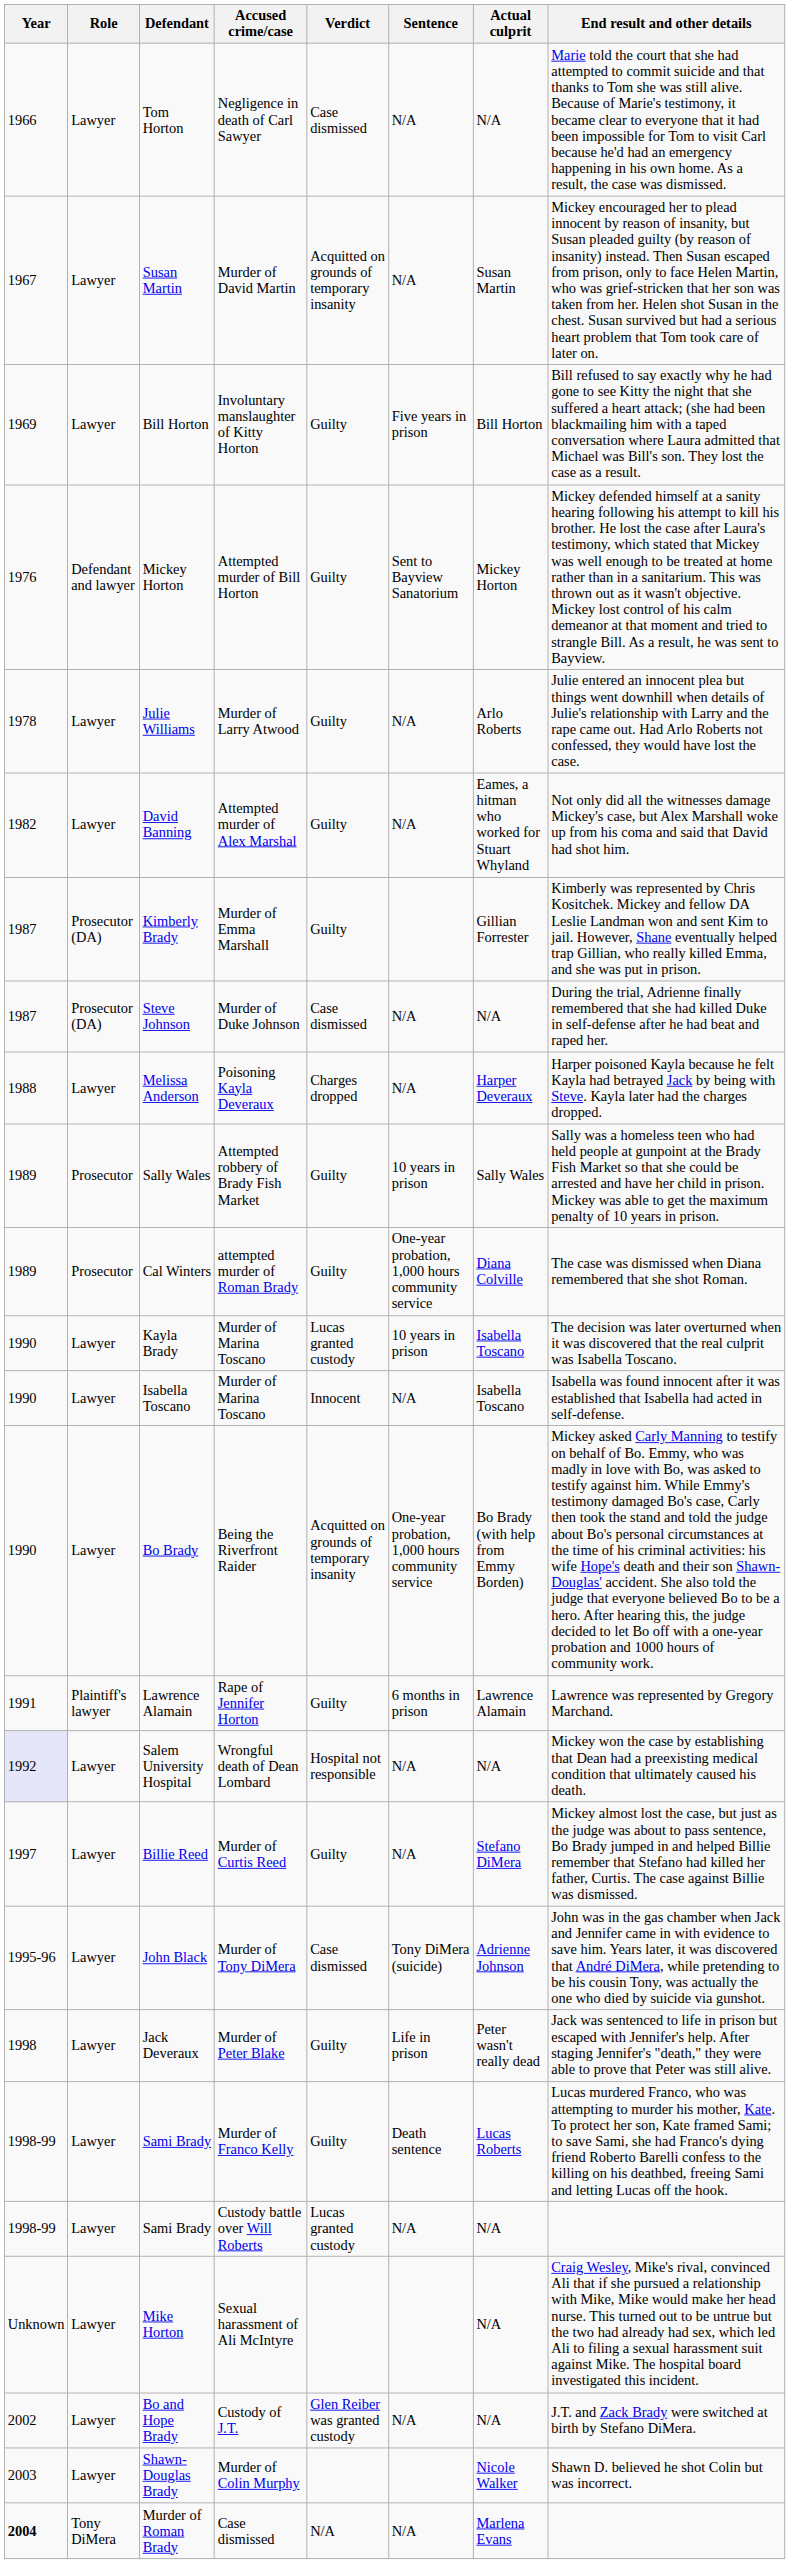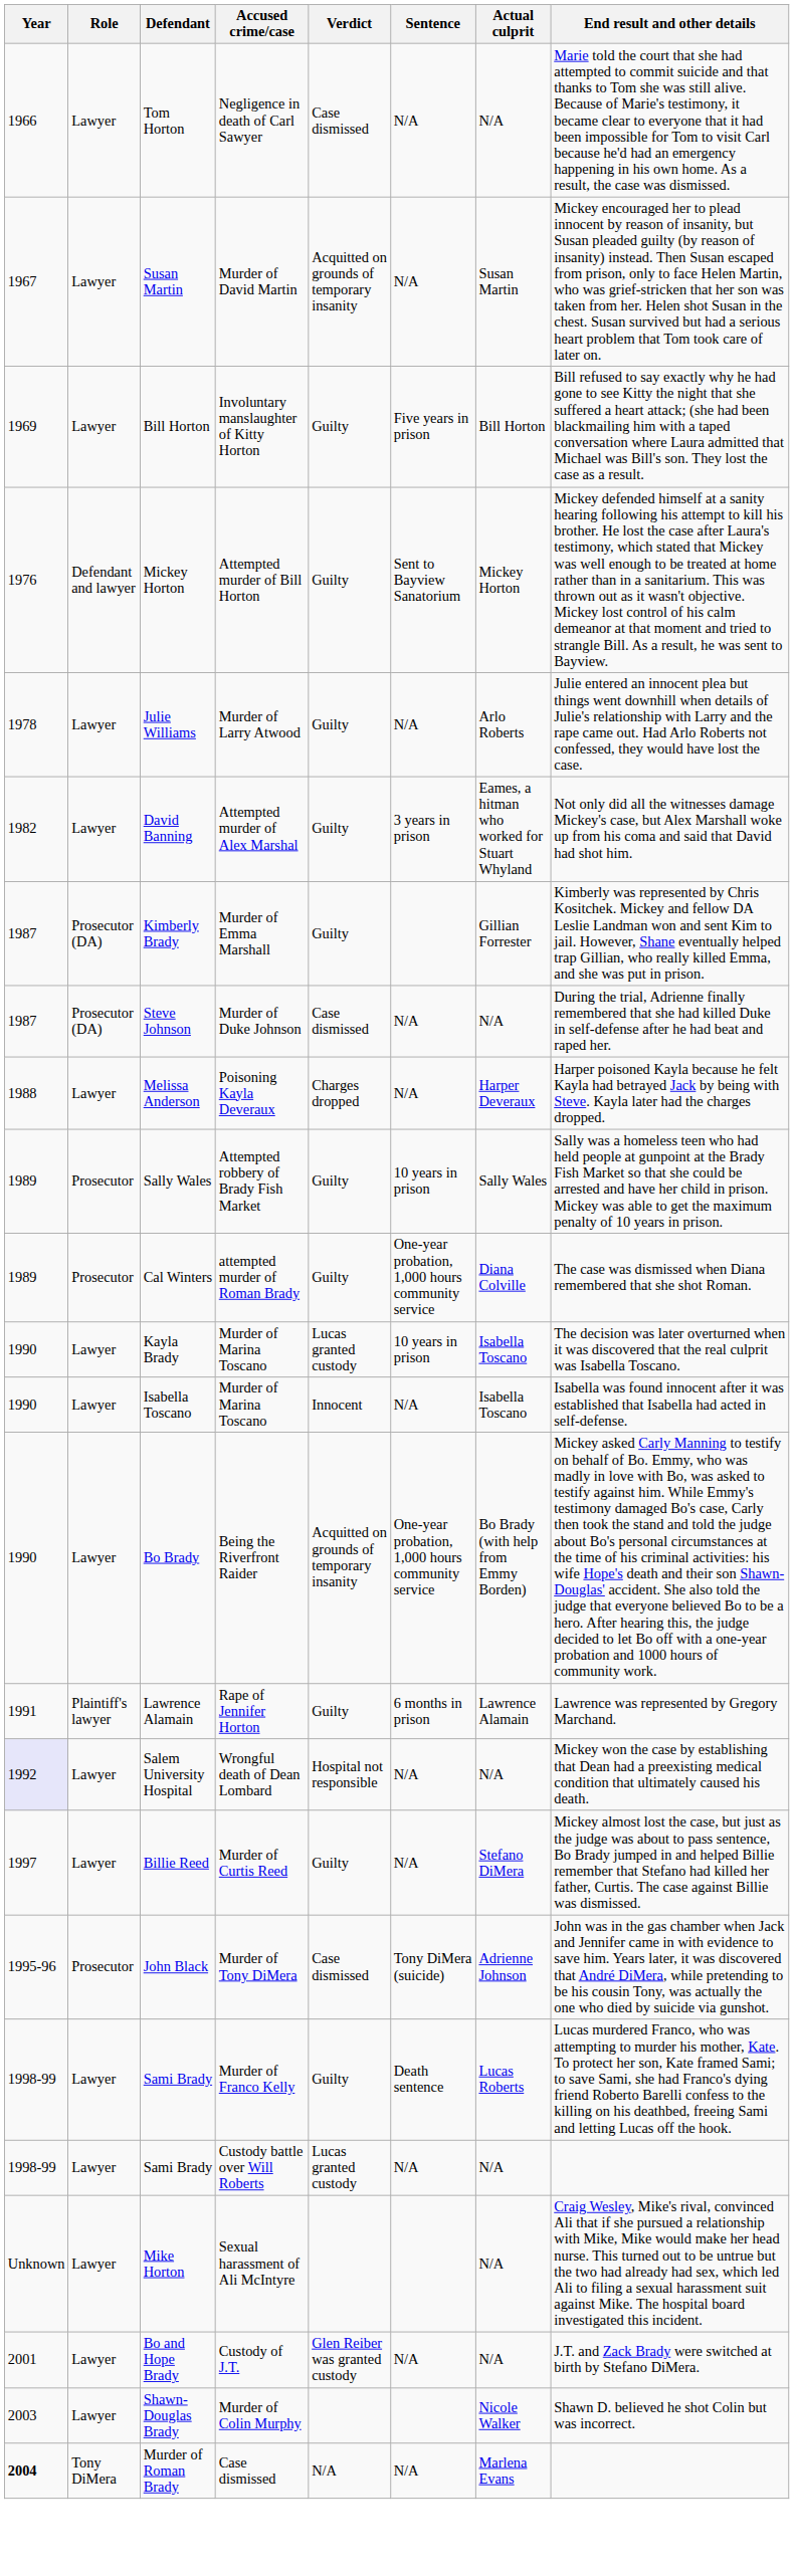 <table class="wikitable unsortable">
 <tr>
 <th>Year</th>
 <th>Role</th>
 <th>Defendant</th>
 <th>Accused crime/case</th>
 <th>Verdict</th>
 <th>Sentence</th>
 <th>Actual culprit</th>
 <th>End result and other details</th>
 </tr>
 <tr>
 <td>1966</td>
 <td>Lawyer</td>
 <td>Tom Horton</td>
 <td>Negligence in death of Carl Sawyer</td>
 <td>Case dismissed</td>
 <td>N/A</td>
 <td>N/A</td>
 <td><a href='#'>Marie</a> told the court that she had attempted to commit suicide and that thanks to Tom she was still alive. Because of Marie's testimony, it became clear to everyone that it had been impossible for Tom to visit Carl because he'd had an emergency happening in his own home. As a result, the case was dismissed.</td>
 </tr>
 <tr>
 <td>1967</td>
 <td>Lawyer</td>
 <td><a href='#'>Susan Martin</a></td>
 <td>Murder of David Martin</td>
 <td>Acquitted on grounds of temporary insanity</td>
 <td>N/A</td>
 <td>Susan Martin</td>
 <td>Mickey encouraged her to plead innocent by reason of insanity, but Susan pleaded guilty (by reason of insanity) instead. Then Susan escaped from prison, only to face Helen Martin, who was grief-stricken that her son was taken from her. Helen shot Susan in the chest. Susan survived but had a serious heart problem that Tom took care of later on.</td>
 </tr>
 <tr>
 <td>1969</td>
 <td>Lawyer</td>
 <td>Bill Horton</td>
 <td>Involuntary manslaughter of Kitty Horton</td>
 <td>Guilty</td>
 <td>Five years in prison</td>
 <td>Bill Horton</td>
 <td>Bill refused to say exactly why he had gone to see Kitty the night that she suffered a heart attack; (she had been blackmailing him with a taped conversation where Laura admitted that Michael was Bill's son. They lost the case as a result.</td>
 </tr>
 <tr>
 <td>1976</td>
 <td>Defendant and lawyer</td>
 <td>Mickey Horton</td>
 <td>Attempted murder of Bill Horton</td>
 <td>Guilty</td>
 <td>Sent to Bayview Sanatorium</td>
 <td>Mickey Horton</td>
 <td>Mickey defended himself at a sanity hearing following his attempt to kill his brother. He lost the case after Laura's testimony, which stated that Mickey was well enough to be treated at home rather than in a sanitarium. This was thrown out as it wasn't objective. Mickey lost control of his calm demeanor at that moment and tried to strangle Bill. As a result, he was sent to Bayview.</td>
 </tr>
 <tr>
 <td>1978</td>
 <td>Lawyer</td>
 <td><a href='#'>Julie Williams</a></td>
 <td>Murder of Larry Atwood</td>
 <td>Guilty</td>
 <td>N/A</td>
 <td>Arlo Roberts</td>
 <td>Julie entered an innocent plea but things went downhill when details of Julie's relationship with Larry and the rape came out. Had Arlo Roberts not confessed, they would have lost the case.</td>
 </tr>
 <tr>
 <td>1982</td>
 <td>Lawyer</td>
 <td><a href='#'>David Banning</a></td>
 <td>Attempted murder of <a href='#'>Alex Marshal</a></td>
 <td>Guilty</td>
-<td>N/A</td>
+<td>3 years in prison</td>
 <td>Eames, a hitman who worked for Stuart Whyland</td>
 <td>Not only did all the witnesses damage Mickey's case, but Alex Marshall woke up from his coma and said that David had shot him.</td>
 </tr>
 <tr>
 <td>1987</td>
 <td>Prosecutor (DA)</td>
 <td><a href='#'>Kimberly Brady</a></td>
 <td>Murder of Emma Marshall</td>
 <td>Guilty</td>
 <td></td>
 <td>Gillian Forrester</td>
 <td>Kimberly was represented by Chris Kositchek. Mickey and fellow DA Leslie Landman won and sent Kim to jail. However, <a href='#'>Shane</a> eventually helped trap Gillian, who really killed Emma, and she was put in prison.</td>
 </tr>
 <tr>
 <td>1987</td>
 <td>Prosecutor (DA)</td>
 <td><a href='#'>Steve Johnson</a></td>
 <td>Murder of Duke Johnson</td>
 <td>Case dismissed</td>
 <td>N/A</td>
 <td>N/A</td>
 <td>During the trial, Adrienne finally remembered that she had killed Duke in self-defense after he had beat and raped her.</td>
 </tr>
 <tr>
 <td>1988</td>
 <td>Lawyer</td>
 <td><a href='#'>Melissa Anderson</a></td>
 <td>Poisoning <a href='#'>Kayla Deveraux</a></td>
 <td>Charges dropped</td>
 <td>N/A</td>
 <td><a href='#'>Harper Deveraux</a></td>
 <td>Harper poisoned Kayla because he felt Kayla had betrayed <a href='#'>Jack</a> by being with <a href='#'>Steve</a>. Kayla later had the charges dropped.</td>
 </tr>
 <tr>
 <td>1989</td>
 <td>Prosecutor</td>
 <td>Sally Wales</td>
 <td>Attempted robbery of Brady Fish Market</td>
 <td>Guilty</td>
 <td>10 years in prison</td>
 <td>Sally Wales</td>
 <td>Sally was a homeless teen who had held people at gunpoint at the Brady Fish Market so that she could be arrested and have her child in prison. Mickey was able to get the maximum penalty of 10 years in prison.</td>
 </tr>
 <tr>
 <td>1989</td>
 <td>Prosecutor</td>
 <td>Cal Winters</td>
 <td>attempted murder of <a href='#'>Roman Brady</a></td>
 <td>Guilty</td>
 <td>One-year probation, 1,000 hours community service</td>
 <td><a href='#'>Diana Colville</a></td>
 <td>The case was dismissed when Diana remembered that she shot Roman.</td>
 </tr>
 <tr>
 <td>1990</td>
 <td>Lawyer</td>
 <td>Kayla Brady</td>
 <td>Murder of Marina Toscano</td>
 <td>Lucas granted custody</td>
 <td>10 years in prison</td>
 <td><a href='#'>Isabella Toscano</a></td>
 <td>The decision was later overturned when it was discovered that the real culprit was Isabella Toscano.</td>
 </tr>
 <tr>
 <td>1990</td>
 <td>Lawyer</td>
 <td>Isabella Toscano</td>
 <td>Murder of Marina Toscano</td>
 <td>Innocent</td>
 <td>N/A</td>
 <td>Isabella Toscano</td>
 <td>Isabella was found innocent after it was established that Isabella had acted in self-defense.</td>
 </tr>
 <tr>
 <td>1990</td>
 <td>Lawyer</td>
 <td><a href='#'>Bo Brady</a></td>
 <td>Being the Riverfront Raider</td>
 <td>Acquitted on grounds of temporary insanity</td>
 <td>One-year probation, 1,000 hours community service</td>
 <td>Bo Brady (with help from Emmy Borden)</td>
 <td>Mickey asked <a href='#'>Carly Manning</a> to testify on behalf of Bo. Emmy, who was madly in love with Bo, was asked to testify against him. While Emmy's testimony damaged Bo's case, Carly then took the stand and told the judge about Bo's personal circumstances at the time of his criminal activities: his wife <a href='#'>Hope's</a> death and their son <a href='#'>Shawn-Douglas'</a> accident. She also told the judge that everyone believed Bo to be a hero. After hearing this, the judge decided to let Bo off with a one-year probation and 1000 hours of community work.</td>
 </tr>
 <tr>
 <td>1991</td>
 <td>Plaintiff's lawyer</td>
 <td>Lawrence Alamain</td>
 <td>Rape of <a href='#'>Jennifer Horton</a></td>
 <td>Guilty</td>
 <td>6 months in prison</td>
 <td>Lawrence Alamain</td>
 <td>Lawrence was represented by Gregory Marchand.</td>
 </tr>
 <tr>
 <td style="background: lavender;">1992</td>
 <td>Lawyer</td>
 <td>Salem University Hospital</td>
 <td>Wrongful death of Dean Lombard</td>
 <td>Hospital not responsible</td>
 <td>N/A</td>
 <td>N/A</td>
 <td>Mickey won the case by establishing that Dean had a preexisting medical condition that ultimately caused his death.</td>
 </tr>
 <tr>
 <td>1997</td>
 <td>Lawyer</td>
 <td><a href='#'>Billie Reed</a></td>
 <td>Murder of <a href='#'>Curtis Reed</a></td>
 <td>Guilty</td>
 <td>N/A</td>
 <td><a href='#'>Stefano DiMera</a></td>
 <td>Mickey almost lost the case, but just as the judge was about to pass sentence, Bo Brady jumped in and helped Billie remember that Stefano had killed her father, Curtis. The case against Billie was dismissed.</td>
 </tr>
 <tr>
 <td>1995-96</td>
-<td>Lawyer</td>
+<td>Prosecutor</td>
 <td><a href='#'>John Black</a></td>
 <td>Murder of <a href='#'>Tony DiMera</a></td>
 <td>Case dismissed</td>
 <td>Tony DiMera (suicide)</td>
 <td><a href='#'>Adrienne Johnson</a></td>
 <td>John was in the gas chamber when Jack and Jennifer came in with evidence to save him. Years later, it was discovered that <a href='#'>André DiMera</a>, while pretending to be his cousin Tony, was actually the one who died by suicide via gunshot.</td>
-</tr>
-<tr>
-<td>1998</td>
-<td>Lawyer</td>
-<td>Jack Deveraux</td>
-<td>Murder of <a href='#'>Peter Blake</a></td>
-<td>Guilty</td>
-<td>Life in prison</td>
-<td>Peter wasn't really dead</td>
-<td>Jack was sentenced to life in prison but escaped with Jennifer's help. After staging Jennifer's "death," they were able to prove that Peter was still alive.</td>
 </tr>
 <tr>
 <td>1998-99</td>
 <td>Lawyer</td>
 <td><a href='#'>Sami Brady</a></td>
 <td>Murder of <a href='#'>Franco Kelly</a></td>
 <td>Guilty</td>
 <td>Death sentence</td>
 <td><a href='#'>Lucas Roberts</a></td>
 <td>Lucas murdered Franco, who was attempting to murder his mother, <a href='#'>Kate</a>. To protect her son, Kate framed Sami; to save Sami, she had Franco's dying friend Roberto Barelli confess to the killing on his deathbed, freeing Sami and letting Lucas off the hook.</td>
 </tr>
 <tr>
 <td>1998-99</td>
 <td>Lawyer</td>
 <td>Sami Brady</td>
 <td>Custody battle over <a href='#'>Will Roberts</a></td>
 <td>Lucas granted custody</td>
 <td>N/A</td>
 <td>N/A</td>
 <td></td>
 </tr>
 <tr>
 <td>Unknown</td>
 <td>Lawyer</td>
 <td><a href='#'>Mike Horton</a></td>
 <td>Sexual harassment of Ali McIntyre</td>
 <td></td>
 <td></td>
 <td>N/A</td>
 <td><a href='#'>Craig Wesley</a>, Mike's rival, convinced Ali that if she pursued a relationship with Mike, Mike would make her head nurse. This turned out to be untrue but the two had already had sex, which led Ali to filing a sexual harassment suit against Mike. The hospital board investigated this incident.</td>
 </tr>
 <tr>
-<td>2002</td>
+<td>2001</td>
 <td>Lawyer</td>
 <td><a href='#'>Bo and Hope Brady</a></td>
 <td>Custody of <a href='#'>J.T.</a></td>
 <td><a href='#'>Glen Reiber</a> was granted custody</td>
 <td>N/A</td>
 <td>N/A</td>
 <td>J.T. and <a href='#'>Zack Brady</a> were switched at birth by Stefano DiMera.</td>
 </tr>
 <tr>
 <td>2003</td>
 <td>Lawyer</td>
 <td><a href='#'>Shawn-Douglas Brady</a></td>
 <td>Murder of <a href='#'>Colin Murphy</a></td>
 <td></td>
 <td></td>
 <td><a href='#'>Nicole Walker</a></td>
 <td>Shawn D. believed he shot Colin but was incorrect.</td>
 </tr>
 <tr>
 <td><strong>2004</strong></td>
 <td>Tony DiMera</td>
 <td>Murder of <a href='#'>Roman Brady</a></td>
 <td>Case dismissed</td>
 <td>N/A</td>
 <td>N/A</td>
 <td><a href='#'>Marlena Evans</a></td>
 <td></td>
 </tr>
 </table>
